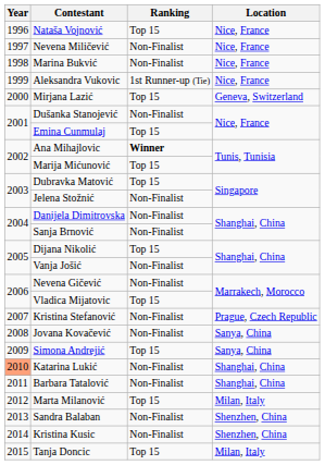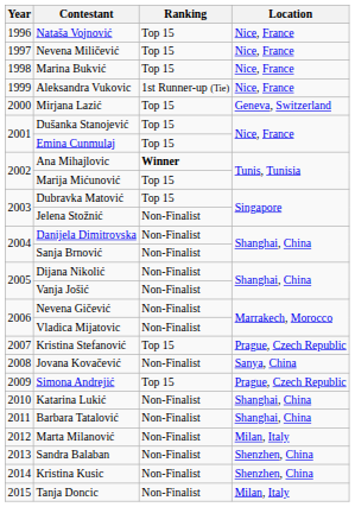 <table class="wikitable">
 <tr>
 <th bgcolor=#cccccc>Year</th>
 <th bgcolor=#cccccc>Contestant</th>
 <th bgcolor=#cccccc>Ranking</th>
 <th bgcolor=#cccccc>Location</th>
 </tr>
 <tr>
 <td>1996</td>
 <td><a href='#'>Nataša Vojnović</a></td>
 <td>Top 15</td>
 <td><a href='#'>Nice</a>, <a href='#'>France</a></td>
 </tr>
 <tr>
 <td>1997</td>
 <td>Nevena Miličević</td>
-<td>Non-Finalist</td>
+<td>Top 15</td>
 <td><a href='#'>Nice</a>, <a href='#'>France</a></td>
 </tr>
 <tr>
 <td>1998</td>
 <td>Marina Bukvić</td>
-<td>Non-Finalist</td>
+<td>Top 15</td>
 <td><a href='#'>Nice</a>, <a href='#'>France</a></td>
 </tr>
 <tr>
 <td>1999</td>
 <td>Aleksandra Vukovic</td>
 <td>1st Runner-up <small>(Tie)</small></td>
 <td><a href='#'>Nice</a>, <a href='#'>France</a></td>
 </tr>
 <tr>
 <td>2000</td>
 <td>Mirjana Lazić</td>
 <td>Top 15</td>
 <td><a href='#'>Geneva</a>, <a href='#'>Switzerland</a></td>
 </tr>
 <tr>
 <td rowspan="2">2001</td>
 <td>Dušanka Stanojević</td>
-<td>Non-Finalist</td>
+<td>Top 15</td>
 <td rowspan="2"><a href='#'>Nice</a>, <a href='#'>France</a></td>
 </tr>
 <tr>
 <td><a href='#'>Emina Cunmulaj</a></td>
 <td>Top 15</td>
 </tr>
 <tr>
 <td rowspan="2">2002</td>
 <td>Ana Mihajlovic</td>
 <td><strong>Winner</strong></td>
 <td rowspan="2"><a href='#'>Tunis</a>, <a href='#'>Tunisia</a></td>
 </tr>
 <tr>
 <td>Marija Mićunović</td>
 <td>Top 15</td>
 </tr>
 <tr>
 <td rowspan="2">2003</td>
 <td>Dubravka Matović</td>
 <td>Top 15</td>
 <td rowspan="2"><a href='#'>Singapore</a></td>
 </tr>
 <tr>
 <td>Jelena Stožnić</td>
 <td>Non-Finalist</td>
 </tr>
 <tr>
 <td rowspan="2">2004</td>
 <td><a href='#'>Danijela Dimitrovska</a></td>
 <td>Non-Finalist</td>
 <td rowspan="2"><a href='#'>Shanghai</a>, <a href='#'>China</a></td>
 </tr>
 <tr>
 <td>Sanja Brnović</td>
 <td>Non-Finalist</td>
 </tr>
 <tr>
 <td rowspan="2">2005</td>
 <td>Dijana Nikolić</td>
-<td>Top 15</td>
+<td>Non-Finalist</td>
 <td rowspan="2"><a href='#'>Shanghai</a>, <a href='#'>China</a></td>
 </tr>
 <tr>
 <td>Vanja Jošić</td>
 <td>Non-Finalist</td>
 </tr>
 <tr>
 <td rowspan="2">2006</td>
 <td>Nevena Gičević</td>
 <td>Non-Finalist</td>
 <td rowspan="2"><a href='#'>Marrakech</a>, <a href='#'>Morocco</a></td>
 </tr>
 <tr>
 <td>Vladica Mijatovic</td>
-<td>Top 15</td>
+<td>Non-Finalist</td>
 </tr>
 <tr>
 <td>2007</td>
 <td>Kristina Stefanović</td>
-<td>Non-Finalist</td>
+<td>Top 15</td>
 <td><a href='#'>Prague</a>, <a href='#'>Czech Republic</a></td>
 </tr>
 <tr>
 <td>2008</td>
 <td>Jovana Kovačević</td>
 <td>Non-Finalist</td>
 <td><a href='#'>Sanya</a>, <a href='#'>China</a></td>
 </tr>
 <tr>
 <td>2009</td>
 <td><a href='#'>Simona Andrejić</a></td>
 <td>Top 15</td>
-<td><a href='#'>Sanya</a>, <a href='#'>China</a></td>
+<td><a href='#'>Prague</a>, <a href='#'>Czech Republic</a></td>
 </tr>
 <tr>
-<td style="background: lightsalmon;">2010</td>
+<td>2010</td>
 <td>Katarina Lukić</td>
 <td>Non-Finalist</td>
 <td><a href='#'>Shanghai</a>, <a href='#'>China</a></td>
 </tr>
 <tr>
 <td>2011</td>
 <td>Barbara Tatalović</td>
 <td>Non-Finalist</td>
 <td><a href='#'>Shanghai</a>, <a href='#'>China</a></td>
 </tr>
 <tr>
 <td>2012</td>
 <td>Marta Milanović</td>
-<td>Top 15</td>
+<td>Non-Finalist</td>
 <td><a href='#'>Milan</a>, <a href='#'>Italy</a></td>
 </tr>
 <tr>
 <td>2013</td>
 <td>Sandra Balaban</td>
 <td>Non-Finalist</td>
 <td><a href='#'>Shenzhen</a>, <a href='#'>China</a></td>
 </tr>
 <tr>
 <td>2014</td>
 <td>Kristina Kusic</td>
 <td>Non-Finalist</td>
 <td><a href='#'>Shenzhen</a>, <a href='#'>China</a></td>
 </tr>
 <tr>
 <td>2015</td>
 <td>Tanja Doncic</td>
-<td>Top 15</td>
+<td>Non-Finalist</td>
 <td><a href='#'>Milan</a>, <a href='#'>Italy</a></td>
 </tr>
 </table>
